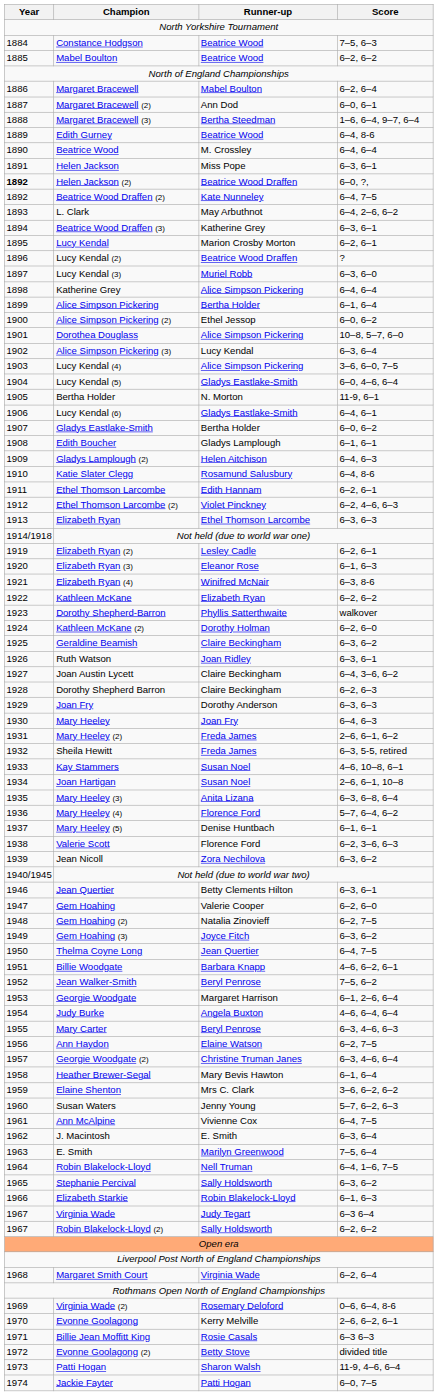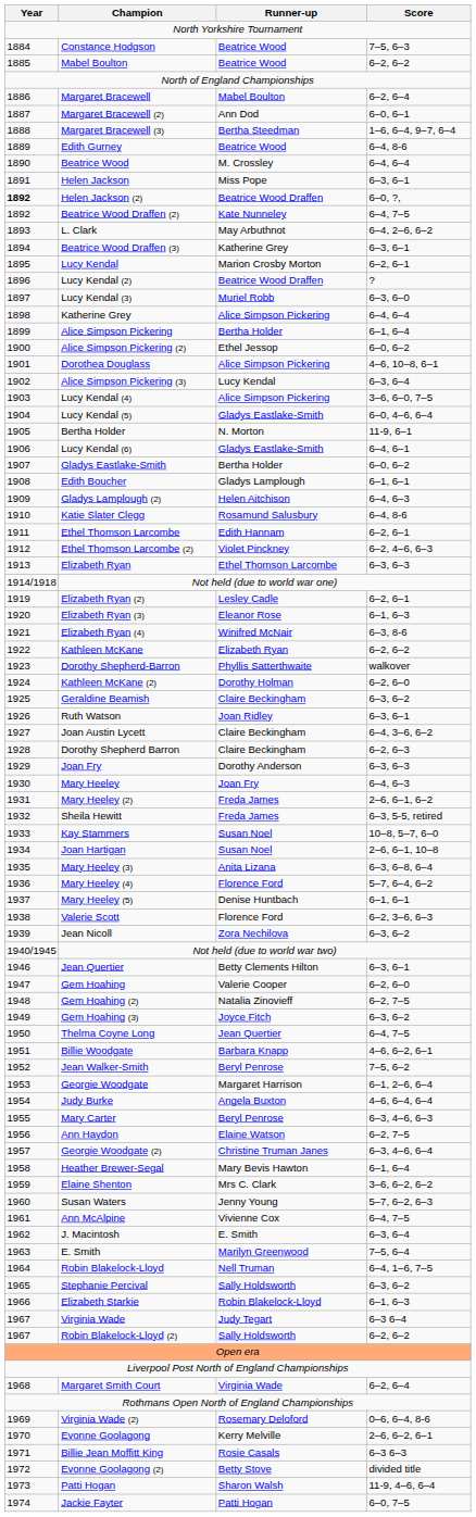 <table class=wikitable style=font-size:98%>
 <tr>
 <th width="30">Year</th>
 <th width="230">Champion</th>
 <th width="220">Runner-up</th>
 <th width="150">Score</th>
 </tr>
 <tr>
 <td colspan=4 align=center><em>North Yorkshire Tournament</em></td>
 </tr>
 <tr>
 <td>1884</td>
 <td> <a href='#'>Constance Hodgson</a></td>
 <td> <a href='#'>Beatrice Wood</a></td>
 <td>7–5, 6–3</td>
 </tr>
 <tr>
 <td>1885</td>
 <td>  <a href='#'>Mabel Boulton</a></td>
 <td> <a href='#'>Beatrice Wood</a></td>
 <td>6–2, 6–2</td>
 </tr>
 <tr>
 <td colspan=4 align=center><em>North of England Championships</em></td>
 </tr>
 <tr>
 <td>1886</td>
 <td> <a href='#'>Margaret Bracewell</a></td>
 <td> <a href='#'>Mabel Boulton</a></td>
 <td>6–2, 6–4</td>
 </tr>
 <tr>
 <td>1887</td>
 <td> <a href='#'>Margaret Bracewell</a>  <small>(2)</small></td>
 <td> Ann Dod</td>
 <td>6–0, 6–1</td>
 </tr>
 <tr>
 <td>1888</td>
 <td> <a href='#'>Margaret Bracewell</a>  <small>(3)</small></td>
 <td> <a href='#'>Bertha Steedman</a></td>
 <td>1–6, 6–4, 9–7, 6–4</td>
 </tr>
 <tr>
 <td>1889</td>
 <td> <a href='#'>Edith Gurney</a></td>
 <td> <a href='#'>Beatrice Wood</a></td>
 <td>6–4, 8-6</td>
 </tr>
 <tr>
 <td>1890</td>
 <td> <a href='#'>Beatrice Wood</a></td>
 <td> M. Crossley</td>
 <td>6–4, 6–4</td>
 </tr>
 <tr>
 <td>1891</td>
 <td> <a href='#'>Helen Jackson</a></td>
 <td> Miss Pope</td>
 <td>6–3, 6–1</td>
 </tr>
 <tr>
 <td><strong>1892</strong></td>
 <td> <a href='#'>Helen Jackson</a> <small>(2)</small></td>
 <td> <a href='#'>Beatrice Wood Draffen</a></td>
 <td>6–0, ?,</td>
 </tr>
 <tr>
 <td>1892</td>
 <td> <a href='#'>Beatrice Wood Draffen</a> <small>(2)</small></td>
 <td> <a href='#'>Kate Nunneley</a></td>
 <td>6–4, 7–5</td>
 </tr>
 <tr>
 <td>1893</td>
 <td> L. Clark</td>
 <td> May Arbuthnot</td>
 <td>6–4, 2–6, 6–2</td>
 </tr>
 <tr>
 <td>1894</td>
 <td><a href='#'>Beatrice Wood Draffen</a> <small>(3)</small></td>
 <td> Katherine Grey</td>
 <td>6–3, 6–1</td>
 </tr>
 <tr>
 <td>1895</td>
 <td> <a href='#'>Lucy Kendal</a></td>
 <td> Marion Crosby Morton</td>
 <td>6–2, 6–1</td>
 </tr>
 <tr>
 <td>1896</td>
 <td> Lucy Kendal <small>(2)</small></td>
 <td> <a href='#'>Beatrice Wood Draffen</a></td>
 <td>?</td>
 </tr>
 <tr>
 <td>1897</td>
 <td> Lucy Kendal <small>(3)</small></td>
 <td> <a href='#'>Muriel Robb</a></td>
 <td>6–3, 6–0</td>
 </tr>
 <tr>
 <td>1898</td>
 <td> Katherine Grey</td>
 <td> <a href='#'>Alice Simpson Pickering</a></td>
 <td>6–4, 6–4</td>
 </tr>
 <tr>
 <td>1899</td>
 <td> <a href='#'>Alice Simpson Pickering</a></td>
 <td> <a href='#'>Bertha Holder</a></td>
 <td>6–1, 6–4</td>
 </tr>
 <tr>
 <td>1900</td>
 <td> <a href='#'>Alice Simpson Pickering</a> <small>(2)</small></td>
 <td> Ethel Jessop</td>
 <td>6–0, 6–2</td>
 </tr>
 <tr>
 <td>1901</td>
 <td> <a href='#'>Dorothea Douglass</a></td>
 <td> <a href='#'>Alice Simpson Pickering</a></td>
-<td>10–8, 5–7, 6–0</td>
+<td>4–6, 10–8, 6–1</td>
 </tr>
 <tr>
 <td>1902</td>
 <td> <a href='#'>Alice Simpson Pickering</a> <small>(3)</small></td>
 <td> Lucy Kendal</td>
 <td>6–3, 6–4</td>
 </tr>
 <tr>
 <td>1903</td>
 <td> Lucy Kendal <small>(4)</small></td>
 <td> <a href='#'>Alice Simpson Pickering</a></td>
 <td>3–6, 6–0, 7–5</td>
 </tr>
 <tr>
 <td>1904</td>
 <td> Lucy Kendal <small>(5)</small></td>
 <td> <a href='#'>Gladys Eastlake-Smith</a></td>
 <td>6–0, 4–6, 6–4</td>
 </tr>
 <tr>
 <td>1905</td>
 <td> Bertha Holder</td>
 <td> N. Morton</td>
 <td>11-9, 6–1</td>
 </tr>
 <tr>
 <td>1906</td>
 <td> Lucy Kendal <small>(6)</small></td>
 <td> <a href='#'>Gladys Eastlake-Smith</a></td>
 <td>6–4, 6–1</td>
 </tr>
 <tr>
 <td>1907</td>
 <td> <a href='#'>Gladys Eastlake-Smith</a></td>
 <td> Bertha Holder</td>
 <td>6–0, 6–2</td>
 </tr>
 <tr>
 <td>1908</td>
 <td> <a href='#'>Edith Boucher</a></td>
 <td> Gladys Lamplough</td>
 <td>6–1, 6–1</td>
 </tr>
 <tr>
 <td>1909</td>
 <td> <a href='#'>Gladys Lamplough</a> <small>(2)</small></td>
 <td> <a href='#'>Helen Aitchison</a></td>
 <td>6–4, 6–3</td>
 </tr>
 <tr>
 <td>1910</td>
 <td> <a href='#'>Katie Slater Clegg</a></td>
 <td> <a href='#'>Rosamund Salusbury</a></td>
 <td>6–4, 8-6</td>
 </tr>
 <tr>
 <td>1911</td>
 <td> <a href='#'>Ethel Thomson Larcombe</a></td>
 <td> <a href='#'>Edith Hannam</a></td>
 <td>6–2, 6–1</td>
 </tr>
 <tr>
 <td>1912</td>
 <td> <a href='#'>Ethel Thomson Larcombe</a> <small>(2)</small></td>
 <td> <a href='#'>Violet Pinckney</a></td>
 <td>6–2, 4–6, 6–3</td>
 </tr>
 <tr>
 <td>1913</td>
 <td> <a href='#'>Elizabeth Ryan</a></td>
 <td> <a href='#'>Ethel Thomson Larcombe</a></td>
 <td>6–3, 6–3</td>
 </tr>
 <tr>
 <td>1914/1918</td>
 <td colspan=4 align=center><em>Not held (due to world war one)</em></td>
 </tr>
 <tr>
 <td>1919</td>
 <td> <a href='#'>Elizabeth Ryan</a> <small>(2)</small></td>
 <td> <a href='#'>Lesley Cadle</a></td>
 <td>6–2, 6–1</td>
 </tr>
 <tr>
 <td>1920</td>
 <td> <a href='#'>Elizabeth Ryan</a> <small>(3)</small></td>
 <td> <a href='#'>Eleanor Rose</a></td>
 <td>6–1, 6–3</td>
 </tr>
 <tr>
 <td>1921</td>
 <td> <a href='#'>Elizabeth Ryan</a> <small>(4)</small></td>
 <td> <a href='#'>Winifred McNair</a></td>
 <td>6–3, 8-6</td>
 </tr>
 <tr>
 <td>1922</td>
 <td> <a href='#'>Kathleen McKane</a></td>
 <td> <a href='#'>Elizabeth Ryan</a></td>
 <td>6–2, 6–2</td>
 </tr>
 <tr>
 <td>1923</td>
 <td>  <a href='#'>Dorothy Shepherd-Barron</a></td>
 <td>  <a href='#'>Phyllis Satterthwaite</a></td>
 <td>walkover</td>
 </tr>
 <tr>
 <td>1924</td>
 <td>  <a href='#'>Kathleen McKane</a> <small>(2)</small></td>
 <td> <a href='#'>Dorothy Holman</a></td>
 <td>6–2, 6–0</td>
 </tr>
 <tr>
 <td>1925</td>
 <td>  <a href='#'>Geraldine Beamish</a></td>
 <td>  <a href='#'>Claire Beckingham</a></td>
 <td>6–3, 6–2</td>
 </tr>
 <tr>
 <td>1926</td>
 <td>  Ruth Watson</td>
 <td> <a href='#'>Joan Ridley</a></td>
 <td>6–3, 6–1</td>
 </tr>
 <tr>
 <td>1927</td>
 <td>  Joan Austin Lycett</td>
 <td>  Claire Beckingham</td>
 <td>6–4, 3–6, 6–2</td>
 </tr>
 <tr>
 <td>1928</td>
 <td>  Dorothy Shepherd Barron</td>
 <td>  Claire Beckingham</td>
 <td>6–2, 6–3</td>
 </tr>
 <tr>
 <td>1929</td>
 <td> <a href='#'>Joan Fry</a></td>
 <td> Dorothy Anderson</td>
 <td>6–3, 6–3</td>
 </tr>
 <tr>
 <td>1930</td>
 <td> <a href='#'>Mary Heeley</a></td>
 <td> <a href='#'>Joan Fry</a></td>
 <td>6–4, 6–3</td>
 </tr>
 <tr>
 <td>1931</td>
 <td> <a href='#'>Mary Heeley</a> <small>(2)</small></td>
 <td> <a href='#'>Freda James</a></td>
 <td>2–6, 6–1, 6–2</td>
 </tr>
 <tr>
 <td>1932</td>
 <td> Sheila Hewitt</td>
 <td> <a href='#'>Freda James</a></td>
 <td>6–3, 5-5, retired</td>
 </tr>
 <tr>
 <td>1933</td>
 <td> <a href='#'>Kay Stammers</a></td>
 <td> <a href='#'>Susan Noel</a></td>
-<td>4–6, 10–8, 6–1</td>
+<td>10–8, 5–7, 6–0</td>
 </tr>
 <tr>
 <td>1934</td>
 <td> <a href='#'>Joan Hartigan</a></td>
 <td> <a href='#'>Susan Noel</a></td>
 <td>2–6, 6–1, 10–8</td>
 </tr>
 <tr>
 <td>1935</td>
 <td> <a href='#'>Mary Heeley</a> <small>(3)</small></td>
 <td> <a href='#'>Anita Lizana</a></td>
 <td>6–3, 6–8, 6–4</td>
 </tr>
 <tr>
 <td>1936</td>
 <td> <a href='#'>Mary Heeley</a> <small>(4)</small></td>
 <td> <a href='#'>Florence Ford</a></td>
 <td>5–7, 6–4, 6–2</td>
 </tr>
 <tr>
 <td>1937</td>
 <td> <a href='#'>Mary Heeley</a> <small>(5)</small></td>
 <td> Denise Huntbach</td>
 <td>6–1, 6–1</td>
 </tr>
 <tr>
 <td>1938</td>
 <td> <a href='#'>Valerie Scott</a></td>
 <td> Florence Ford</td>
 <td>6–2, 3–6, 6–3</td>
 </tr>
 <tr>
 <td>1939</td>
 <td> Jean Nicoll</td>
 <td> <a href='#'>Zora Nechilova</a></td>
 <td>6–3, 6–2</td>
 </tr>
 <tr>
 <td>1940/1945</td>
 <td colspan=4 align=center><em>Not held (due to world war two)</em></td>
 </tr>
 <tr>
 <td>1946</td>
 <td> <a href='#'>Jean Quertier</a></td>
 <td> Betty Clements Hilton</td>
 <td>6–3, 6–1</td>
 </tr>
 <tr>
 <td>1947</td>
 <td> <a href='#'>Gem Hoahing</a></td>
 <td> Valerie Cooper</td>
 <td>6–2, 6–0</td>
 </tr>
 <tr>
 <td>1948</td>
 <td> <a href='#'>Gem Hoahing</a> <small>(2)</small></td>
 <td> Natalia Zinovieff</td>
 <td>6–2, 7–5</td>
 </tr>
 <tr>
 <td>1949</td>
 <td> <a href='#'>Gem Hoahing</a> <small>(3)</small></td>
 <td> <a href='#'>Joyce Fitch</a></td>
 <td>6–3, 6–2</td>
 </tr>
 <tr>
 <td>1950</td>
 <td> <a href='#'>Thelma Coyne Long</a></td>
 <td> <a href='#'>Jean Quertier</a></td>
 <td>6–4, 7–5</td>
 </tr>
 <tr>
 <td>1951</td>
 <td>  <a href='#'>Billie Woodgate</a></td>
 <td>  <a href='#'>Barbara Knapp</a></td>
 <td>4–6, 6–2, 6–1</td>
 </tr>
 <tr>
 <td>1952</td>
 <td>  <a href='#'>Jean Walker-Smith</a></td>
 <td> <a href='#'>Beryl Penrose</a></td>
 <td>7–5, 6–2</td>
 </tr>
 <tr>
 <td>1953</td>
 <td>  <a href='#'>Georgie Woodgate</a></td>
 <td>  Margaret Harrison</td>
 <td>6–1, 2–6, 6–4</td>
 </tr>
 <tr>
 <td>1954</td>
 <td>  <a href='#'>Judy Burke</a></td>
 <td>  <a href='#'>Angela Buxton</a></td>
 <td>4–6, 6–4, 6–4</td>
 </tr>
 <tr>
 <td>1955</td>
 <td> <a href='#'>Mary Carter</a></td>
 <td> <a href='#'>Beryl Penrose</a></td>
 <td>6–3, 4–6, 6–3</td>
 </tr>
 <tr>
 <td>1956</td>
 <td> <a href='#'>Ann Haydon</a></td>
 <td> <a href='#'>Elaine Watson</a></td>
 <td>6–2, 7–5</td>
 </tr>
 <tr>
 <td>1957</td>
 <td>  <a href='#'>Georgie Woodgate</a> <small>(2)</small></td>
 <td> <a href='#'>Christine Truman Janes</a></td>
 <td>6–3, 4–6, 6–4</td>
 </tr>
 <tr>
 <td>1958</td>
 <td> <a href='#'>Heather Brewer-Segal</a></td>
 <td> Mary Bevis Hawton</td>
 <td>6–1, 6–4</td>
 </tr>
 <tr>
 <td>1959</td>
 <td> <a href='#'>Elaine Shenton</a></td>
 <td>Mrs C. Clark</td>
 <td>3–6, 6–2, 6–2</td>
 </tr>
 <tr>
 <td>1960</td>
 <td> Susan Waters</td>
 <td> Jenny Young</td>
 <td>5–7, 6–2, 6–3</td>
 </tr>
 <tr>
 <td>1961</td>
 <td> <a href='#'>Ann McAlpine</a></td>
 <td> Vivienne Cox</td>
 <td>6–4, 7–5</td>
 </tr>
 <tr>
 <td>1962</td>
 <td> J. Macintosh</td>
 <td> E. Smith</td>
 <td>6–3, 6–4</td>
 </tr>
 <tr>
 <td>1963</td>
 <td> E. Smith</td>
 <td> <a href='#'>Marilyn Greenwood</a></td>
 <td>7–5, 6–4</td>
 </tr>
 <tr>
 <td>1964</td>
 <td> <a href='#'>Robin Blakelock-Lloyd</a></td>
 <td> <a href='#'>Nell Truman</a></td>
 <td>6–4, 1–6, 7–5</td>
 </tr>
 <tr>
 <td>1965</td>
 <td> <a href='#'>Stephanie Percival</a></td>
 <td> <a href='#'>Sally Holdsworth</a></td>
 <td>6–3, 6–2</td>
 </tr>
 <tr>
 <td>1966</td>
 <td> <a href='#'>Elizabeth Starkie</a></td>
 <td> <a href='#'>Robin Blakelock-Lloyd</a></td>
 <td>6–1, 6–3</td>
 </tr>
 <tr>
 <td>1967</td>
 <td> <a href='#'>Virginia Wade</a></td>
 <td> <a href='#'>Judy Tegart</a></td>
 <td>6–3 6–4</td>
 </tr>
 <tr>
 <td>1967</td>
 <td> <a href='#'>Robin Blakelock-Lloyd</a> <small>(2)</small></td>
 <td> <a href='#'>Sally Holdsworth</a></td>
 <td>6–2, 6–2</td>
 </tr>
 <tr style=background-color:#ffaa77>
 <td colspan=4 align=center><em>Open era </em></td>
 </tr>
 <tr>
 <td colspan=4 align=center><em>Liverpool Post North of England Championships</em></td>
 </tr>
 <tr>
 <td>1968</td>
 <td> <a href='#'>Margaret Smith Court</a></td>
 <td> <a href='#'>Virginia Wade</a></td>
 <td>6–2, 6–4</td>
 </tr>
 <tr>
 <td colspan=4 align=center><em>Rothmans Open North of England Championships</em></td>
 </tr>
 <tr>
 <td>1969</td>
 <td> <a href='#'>Virginia Wade</a> <small>(2)</small></td>
 <td> <a href='#'>Rosemary Deloford</a></td>
 <td>0–6, 6–4, 8-6</td>
 </tr>
 <tr>
 <td>1970</td>
 <td> <a href='#'>Evonne Goolagong</a></td>
 <td> Kerry Melville</td>
 <td>2–6, 6–2, 6–1</td>
 </tr>
 <tr>
 <td>1971</td>
 <td> <a href='#'>Billie Jean Moffitt King</a></td>
 <td> <a href='#'>Rosie Casals</a></td>
 <td>6–3 6–3</td>
 </tr>
 <tr>
 <td>1972</td>
 <td> <a href='#'>Evonne Goolagong</a> <small>(2)</small></td>
 <td> <a href='#'>Betty Stove</a></td>
 <td>divided title</td>
 </tr>
 <tr>
 <td>1973</td>
 <td> <a href='#'>Patti Hogan</a></td>
 <td> <a href='#'>Sharon Walsh</a></td>
 <td>11-9, 4–6, 6–4</td>
 </tr>
 <tr>
 <td>1974</td>
 <td> <a href='#'>Jackie Fayter</a></td>
 <td> <a href='#'>Patti Hogan</a></td>
 <td>6–0, 7–5</td>
 </tr>
 </table>
